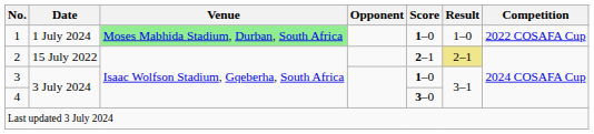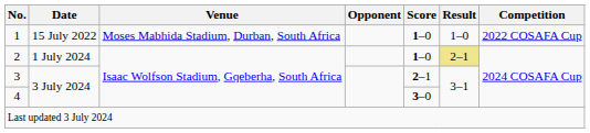 <table class="wikitable" style="font-size:85%;">
 <tr>
 <th>No.</th>
 <th>Date</th>
 <th>Venue</th>
 <th>Opponent</th>
 <th>Score</th>
 <th>Result</th>
 <th>Competition</th>
 </tr>
 <tr>
 <td align="center">1</td>
-<td>1 July 2024</td>
-<td style="background: lightgreen;"><a href='#'>Moses Mabhida Stadium</a>, <a href='#'>Durban</a>, <a href='#'>South Africa</a></td>
+<td>15 July 2022</td>
+<td><a href='#'>Moses Mabhida Stadium</a>, <a href='#'>Durban</a>, <a href='#'>South Africa</a></td>
 <td></td>
 <td align=center><strong>1</strong>–0</td>
 <td align=center>1–0</td>
 <td><a href='#'>2022 COSAFA Cup</a></td>
 </tr>
 <tr>
 <td align="center">2</td>
-<td>15 July 2022</td>
+<td>1 July 2024</td>
 <td rowspan=3><a href='#'>Isaac Wolfson Stadium</a>, <a href='#'>Gqeberha</a>, <a href='#'>South Africa</a></td>
 <td></td>
-<td align=center><strong>2</strong>–1</td>
+<td align=center><strong>1</strong>–0</td>
 <td align=center style="background: khaki;">2–1</td>
 <td rowspan=3><a href='#'>2024 COSAFA Cup</a></td>
 </tr>
 <tr>
 <td align="center">3</td>
 <td rowspan=2>3 July 2024</td>
 <td rowspan=2></td>
-<td align=center><strong>1</strong>–0</td>
+<td align=center><strong>2</strong>–1</td>
 <td rowspan=2; align=center>3–1</td>
 </tr>
 <tr>
 <td align="center">4</td>
 <td align=center><strong>3</strong>–0</td>
 </tr>
 <tr>
 <td colspan="7"><small>Last updated 3 July 2024  </small></td>
 </tr>
 </table>
